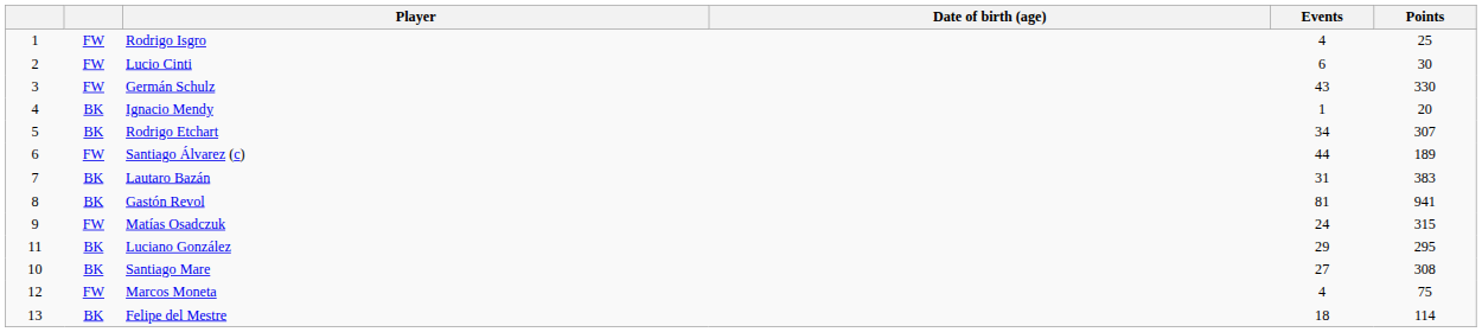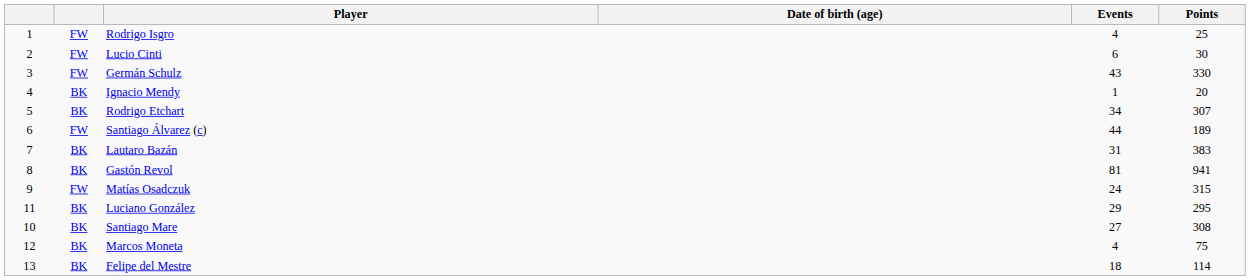 <table class="sortable wikitable plainrowheaders" style="font-size:95%; width: 98%">
 <tr>
 <th scope="col" style="width:4%"></th>
 <th scope="col" style="width:4%"></th>
 <th scope="col">Player</th>
 <th scope="col">Date of birth (age)</th>
 <th scope="col" style="width:7%">Events</th>
 <th scope="col" style="width:7%">Points</th>
 </tr>
 <tr>
 <td style="text-align:center; border:0">1</td>
 <td style="text-align:center; border:0"><a href='#'>FW</a></td>
 <td style="text-align:left; border:0"><a href='#'>Rodrigo Isgro</a></td>
 <td style="text-align:left; border:0"></td>
 <td style="text-align:center; border:0">4</td>
 <td style="text-align:center; border:0">25</td>
 </tr>
 <tr>
 <td style="text-align:center; border:0">2</td>
 <td style="text-align:center; border:0"><a href='#'>FW</a></td>
 <td style="text-align:left; border:0"><a href='#'>Lucio Cinti</a></td>
 <td style="text-align:left; border:0"></td>
 <td style="text-align:center; border:0">6</td>
 <td style="text-align:center; border:0">30</td>
 </tr>
 <tr>
 <td style="text-align:center; border:0">3</td>
 <td style="text-align:center; border:0"><a href='#'>FW</a></td>
 <td style="text-align:left; border:0"><a href='#'>Germán Schulz</a></td>
 <td style="text-align:left; border:0"></td>
 <td style="text-align:center; border:0">43</td>
 <td style="text-align:center; border:0">330</td>
 </tr>
 <tr>
 <td style="text-align:center; border:0">4</td>
 <td style="text-align:center; border:0"><a href='#'>BK</a></td>
 <td style="text-align:left; border:0"><a href='#'>Ignacio Mendy</a></td>
 <td style="text-align:left; border:0"></td>
 <td style="text-align:center; border:0">1</td>
 <td style="text-align:center; border:0">20</td>
 </tr>
 <tr>
 <td style="text-align:center; border:0">5</td>
 <td style="text-align:center; border:0"><a href='#'>BK</a></td>
 <td style="text-align:left; border:0"><a href='#'>Rodrigo Etchart</a></td>
 <td style="text-align:left; border:0"></td>
 <td style="text-align:center; border:0">34</td>
 <td style="text-align:center; border:0">307</td>
 </tr>
 <tr>
 <td style="text-align:center; border:0">6</td>
 <td style="text-align:center; border:0"><a href='#'>FW</a></td>
 <td style="text-align:left; border:0"><a href='#'>Santiago Álvarez</a> (<a href='#'>c</a>)</td>
 <td style="text-align:left; border:0"></td>
 <td style="text-align:center; border:0">44</td>
 <td style="text-align:center; border:0">189</td>
 </tr>
 <tr>
 <td style="text-align:center; border:0">7</td>
 <td style="text-align:center; border:0"><a href='#'>BK</a></td>
 <td style="text-align:left; border:0"><a href='#'>Lautaro Bazán</a></td>
 <td style="text-align:left; border:0"></td>
 <td style="text-align:center; border:0">31</td>
 <td style="text-align:center; border:0">383</td>
 </tr>
 <tr>
 <td style="text-align:center; border:0">8</td>
 <td style="text-align:center; border:0"><a href='#'>BK</a></td>
 <td style="text-align:left; border:0"><a href='#'>Gastón Revol</a></td>
 <td style="text-align:left; border:0"></td>
 <td style="text-align:center; border:0">81</td>
 <td style="text-align:center; border:0">941</td>
 </tr>
 <tr>
 <td style="text-align:center; border:0">9</td>
 <td style="text-align:center; border:0"><a href='#'>FW</a></td>
 <td style="text-align:left; border:0"><a href='#'>Matías Osadczuk</a></td>
 <td style="text-align:left; border:0"></td>
 <td style="text-align:center; border:0">24</td>
 <td style="text-align:center; border:0">315</td>
 </tr>
 <tr>
 <td style="text-align:center; border:0">11</td>
 <td style="text-align:center; border:0"><a href='#'>BK</a></td>
 <td style="text-align:left; border:0"><a href='#'>Luciano González</a></td>
 <td style="text-align:left; border:0"></td>
 <td style="text-align:center; border:0">29</td>
 <td style="text-align:center; border:0">295</td>
 </tr>
 <tr>
 <td style="text-align:center; border:0">10</td>
 <td style="text-align:center; border:0"><a href='#'>BK</a></td>
 <td style="text-align:left; border:0"><a href='#'>Santiago Mare</a></td>
 <td style="text-align:left; border:0"></td>
 <td style="text-align:center; border:0">27</td>
 <td style="text-align:center; border:0">308</td>
 </tr>
 <tr>
 <td style="text-align:center; border:0">12</td>
-<td style="text-align:center; border:0"><a href='#'>FW</a></td>
+<td style="text-align:center; border:0"><a href='#'>BK</a></td>
 <td style="text-align:left; border:0"><a href='#'>Marcos Moneta</a></td>
 <td style="text-align:left; border:0"></td>
 <td style="text-align:center; border:0">4</td>
 <td style="text-align:center; border:0">75</td>
 </tr>
 <tr>
 <td style="text-align:center; border:0">13</td>
 <td style="text-align:center; border:0"><a href='#'>BK</a></td>
 <td style="text-align:left; border:0"><a href='#'>Felipe del Mestre</a></td>
 <td style="text-align:left; border:0"></td>
 <td style="text-align:center; border:0">18</td>
 <td style="text-align:center; border:0">114</td>
 </tr>
 </table>
